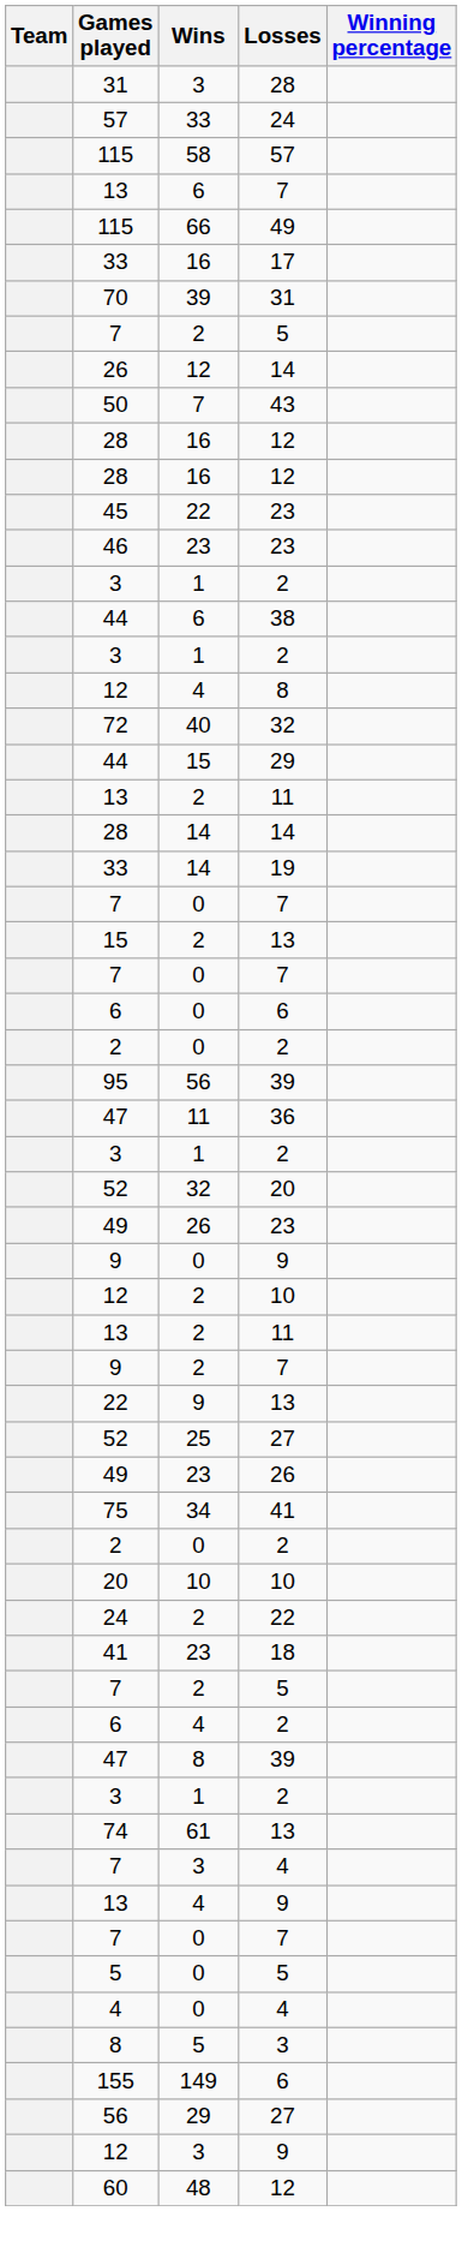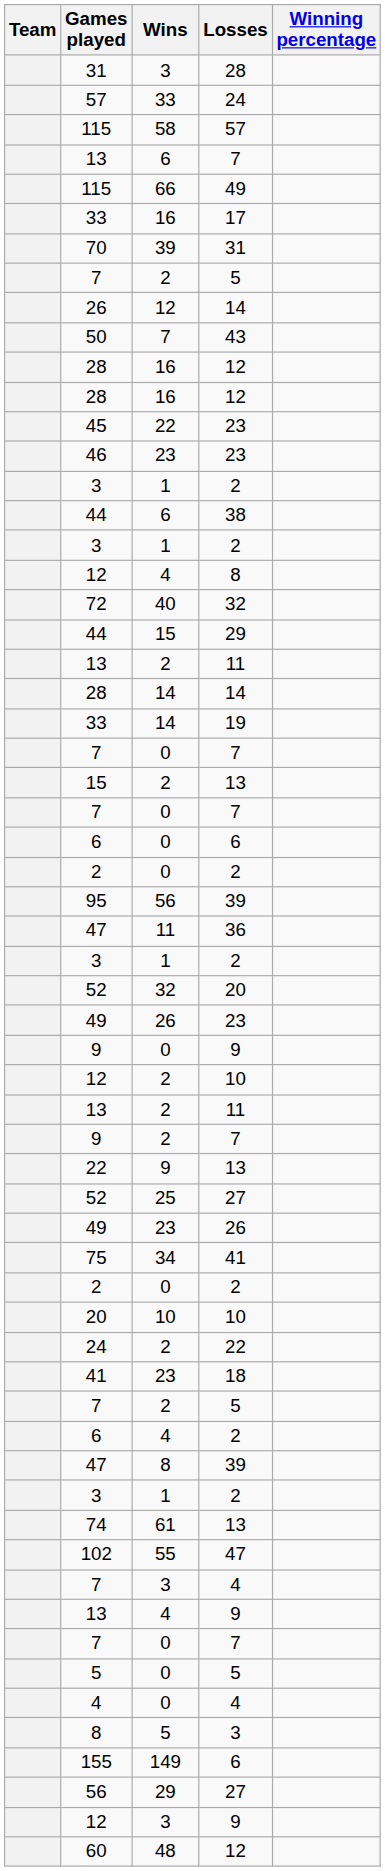 <table class="sortable wikitable plainrowheaders sticky-header" style="text-align:center;">
 <tr>
 <th scope="col">Team</th>
 <th scope="col" width="50px">Games played</th>
 <th scope="col" width=50px>Wins</th>
 <th scope="col" width=50px>Losses</th>
 <th scope="col" width=70px><a href='#'>Winning percentage</a></th>
 </tr>
 <tr>
 <th scope="row"></th>
 <td>31</td>
 <td>3</td>
 <td>28</td>
 <td></td>
 </tr>
 <tr>
 <th scope="row"></th>
 <td>57</td>
 <td>33</td>
 <td>24</td>
 <td></td>
 </tr>
 <tr>
 <th scope="row"></th>
 <td>115</td>
 <td>58</td>
 <td>57</td>
 <td></td>
 </tr>
 <tr>
 <th scope="row"></th>
 <td>13</td>
 <td>6</td>
 <td>7</td>
 <td></td>
 </tr>
 <tr>
 <th scope="row"></th>
 <td>115</td>
 <td>66</td>
 <td>49</td>
 <td></td>
 </tr>
 <tr>
 <th scope="row"></th>
 <td>33</td>
 <td>16</td>
 <td>17</td>
 <td></td>
 </tr>
 <tr>
 <th scope="row"></th>
 <td>70</td>
 <td>39</td>
 <td>31</td>
 <td></td>
 </tr>
 <tr>
 <th scope="row"></th>
 <td>7</td>
 <td>2</td>
 <td>5</td>
 <td></td>
 </tr>
 <tr>
 <th scope="row"></th>
 <td>26</td>
 <td>12</td>
 <td>14</td>
 <td></td>
 </tr>
 <tr>
 <th scope="row"></th>
 <td>50</td>
 <td>7</td>
 <td>43</td>
 <td></td>
 </tr>
 <tr>
 <th scope="row"></th>
 <td>28</td>
 <td>16</td>
 <td>12</td>
 <td></td>
 </tr>
 <tr>
 <th scope="row"></th>
 <td>28</td>
 <td>16</td>
 <td>12</td>
 <td></td>
 </tr>
 <tr>
 <th scope="row"></th>
 <td>45</td>
 <td>22</td>
 <td>23</td>
 <td></td>
 </tr>
 <tr>
 <th scope="row"></th>
 <td>46</td>
 <td>23</td>
 <td>23</td>
 <td></td>
 </tr>
 <tr>
 <th scope="row"></th>
 <td>3</td>
 <td>1</td>
 <td>2</td>
 <td></td>
 </tr>
 <tr>
 <th scope="row"></th>
 <td>44</td>
 <td>6</td>
 <td>38</td>
 <td></td>
 </tr>
 <tr>
 <th scope="row"></th>
 <td>3</td>
 <td>1</td>
 <td>2</td>
 <td></td>
 </tr>
 <tr>
 <th scope="row"></th>
 <td>12</td>
 <td>4</td>
 <td>8</td>
 <td></td>
 </tr>
 <tr>
 <th scope="row"></th>
 <td>72</td>
 <td>40</td>
 <td>32</td>
 <td></td>
 </tr>
 <tr>
 <th scope="row"></th>
 <td>44</td>
 <td>15</td>
 <td>29</td>
 <td></td>
 </tr>
 <tr>
 <th scope="row"></th>
 <td>13</td>
 <td>2</td>
 <td>11</td>
 <td></td>
 </tr>
 <tr>
 <th scope="row"></th>
 <td>28</td>
 <td>14</td>
 <td>14</td>
 <td></td>
 </tr>
 <tr>
 <th scope="row"></th>
 <td>33</td>
 <td>14</td>
 <td>19</td>
 <td></td>
 </tr>
 <tr>
 <th scope="row"></th>
 <td>7</td>
 <td>0</td>
 <td>7</td>
 <td></td>
 </tr>
 <tr>
 <th scope="row"></th>
 <td>15</td>
 <td>2</td>
 <td>13</td>
 <td></td>
 </tr>
 <tr>
 <th scope="row"></th>
 <td>7</td>
 <td>0</td>
 <td>7</td>
 <td></td>
 </tr>
 <tr>
 <th scope="row"></th>
 <td>6</td>
 <td>0</td>
 <td>6</td>
 <td></td>
 </tr>
 <tr>
 <th scope="row"></th>
 <td>2</td>
 <td>0</td>
 <td>2</td>
 <td></td>
 </tr>
 <tr>
 <th scope="row"></th>
 <td>95</td>
 <td>56</td>
 <td>39</td>
 <td></td>
 </tr>
 <tr>
 <th scope="row"></th>
 <td>47</td>
 <td>11</td>
 <td>36</td>
 <td></td>
 </tr>
 <tr>
 <th scope="row"></th>
 <td>3</td>
 <td>1</td>
 <td>2</td>
 <td></td>
 </tr>
 <tr>
 <th scope="row"></th>
 <td>52</td>
 <td>32</td>
 <td>20</td>
 <td></td>
 </tr>
 <tr>
 <th scope="row"></th>
 <td>49</td>
 <td>26</td>
 <td>23</td>
 <td></td>
 </tr>
 <tr>
 <th scope="row"></th>
 <td>9</td>
 <td>0</td>
 <td>9</td>
 <td></td>
 </tr>
 <tr>
 <th scope="row"></th>
 <td>12</td>
 <td>2</td>
 <td>10</td>
 <td></td>
 </tr>
 <tr>
 <th scope="row"></th>
 <td>13</td>
 <td>2</td>
 <td>11</td>
 <td></td>
 </tr>
 <tr>
 <th scope="row"></th>
 <td>9</td>
 <td>2</td>
 <td>7</td>
 <td></td>
 </tr>
 <tr>
 <th scope="row"></th>
 <td>22</td>
 <td>9</td>
 <td>13</td>
 <td></td>
 </tr>
 <tr>
 <th scope="row"></th>
 <td>52</td>
 <td>25</td>
 <td>27</td>
 <td></td>
 </tr>
 <tr>
 <th scope="row"></th>
 <td>49</td>
 <td>23</td>
 <td>26</td>
 <td></td>
 </tr>
 <tr>
 <th scope="row"></th>
 <td>75</td>
 <td>34</td>
 <td>41</td>
 <td></td>
 </tr>
 <tr>
 <th scope="row"></th>
 <td>2</td>
 <td>0</td>
 <td>2</td>
 <td></td>
 </tr>
 <tr>
 <th scope="row"></th>
 <td>20</td>
 <td>10</td>
 <td>10</td>
 <td></td>
 </tr>
 <tr>
 <th scope="row"></th>
 <td>24</td>
 <td>2</td>
 <td>22</td>
 <td></td>
 </tr>
 <tr>
 <th scope="row"></th>
 <td>41</td>
 <td>23</td>
 <td>18</td>
 <td></td>
 </tr>
 <tr>
 <th scope="row"></th>
 <td>7</td>
 <td>2</td>
 <td>5</td>
 <td></td>
 </tr>
 <tr>
 <th scope="row"></th>
 <td>6</td>
 <td>4</td>
 <td>2</td>
 <td></td>
 </tr>
 <tr>
 <th scope="row"></th>
 <td>47</td>
 <td>8</td>
 <td>39</td>
 <td></td>
 </tr>
 <tr>
 <th scope="row"></th>
 <td>3</td>
 <td>1</td>
 <td>2</td>
 <td></td>
 </tr>
 <tr>
 <th scope="row"></th>
 <td>74</td>
 <td>61</td>
 <td>13</td>
 <td></td>
 </tr>
 <tr>
 <th scope="row"></th>
+<td>102</td>
+<td>55</td>
+<td>47</td>
+<td></td>
+</tr>
+<tr>
+<th scope="row"></th>
 <td>7</td>
 <td>3</td>
 <td>4</td>
 <td></td>
 </tr>
 <tr>
 <th scope="row"></th>
 <td>13</td>
 <td>4</td>
 <td>9</td>
 <td></td>
 </tr>
 <tr>
 <th scope="row"></th>
 <td>7</td>
 <td>0</td>
 <td>7</td>
 <td></td>
 </tr>
 <tr>
 <th scope="row"></th>
 <td>5</td>
 <td>0</td>
 <td>5</td>
 <td></td>
 </tr>
 <tr>
 <th scope="row"></th>
 <td>4</td>
 <td>0</td>
 <td>4</td>
 <td></td>
 </tr>
 <tr>
 <th scope="row"></th>
 <td>8</td>
 <td>5</td>
 <td>3</td>
 <td></td>
 </tr>
 <tr>
 <th scope="row"></th>
 <td>155</td>
 <td>149</td>
 <td>6</td>
 <td></td>
 </tr>
 <tr>
 <th scope="row"></th>
 <td>56</td>
 <td>29</td>
 <td>27</td>
 <td></td>
 </tr>
 <tr>
 <th scope="row"></th>
 <td>12</td>
 <td>3</td>
 <td>9</td>
 <td></td>
 </tr>
 <tr>
 <th scope="row"></th>
 <td>60</td>
 <td>48</td>
 <td>12</td>
 <td></td>
 </tr>
 </table>
